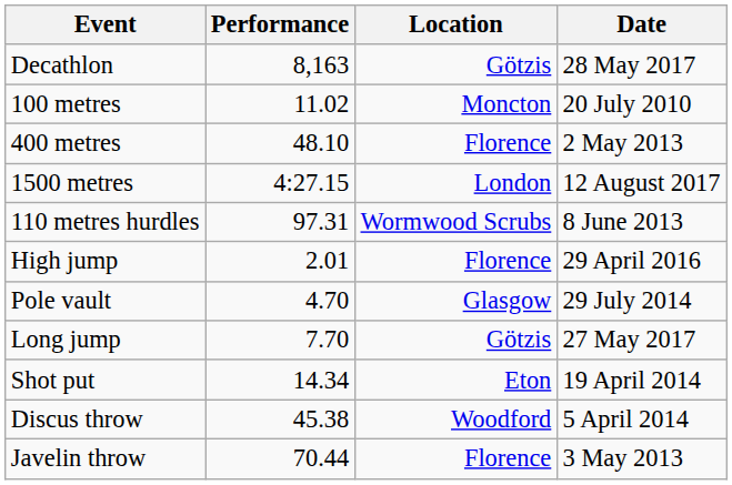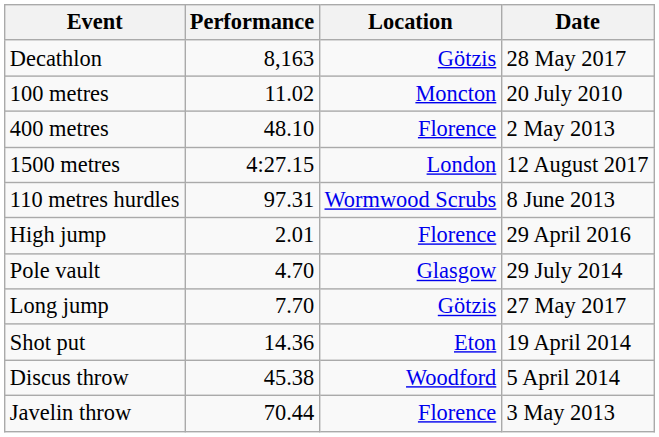 <table class="wikitable">
 <tr>
 <th>Event</th>
 <th>Performance</th>
 <th>Location</th>
 <th>Date</th>
 </tr>
 <tr>
 <td>Decathlon</td>
 <td align=right>8,163</td>
 <td align=right><a href='#'>Götzis</a></td>
 <td>28 May 2017</td>
 </tr>
 <tr>
 <td>100 metres</td>
 <td align=right>11.02</td>
 <td align=right><a href='#'>Moncton</a></td>
 <td>20 July 2010</td>
 </tr>
 <tr>
 <td>400 metres</td>
 <td align=right>48.10</td>
 <td align=right><a href='#'>Florence</a></td>
 <td>2 May 2013</td>
 </tr>
 <tr>
 <td>1500 metres</td>
 <td align=right>4:27.15</td>
 <td align=right><a href='#'>London</a></td>
 <td>12 August 2017</td>
 </tr>
 <tr>
 <td>110 metres hurdles</td>
 <td align=right>97.31</td>
 <td align=right><a href='#'>Wormwood Scrubs</a></td>
 <td>8 June 2013</td>
 </tr>
 <tr>
 <td>High jump</td>
 <td align=right>2.01</td>
 <td align=right><a href='#'>Florence</a></td>
 <td>29 April 2016</td>
 </tr>
 <tr>
 <td>Pole vault</td>
 <td align=right>4.70</td>
 <td align=right><a href='#'>Glasgow</a></td>
 <td>29 July 2014</td>
 </tr>
 <tr>
 <td>Long jump</td>
 <td align=right>7.70</td>
 <td align=right><a href='#'>Götzis</a></td>
 <td>27 May 2017</td>
 </tr>
 <tr>
 <td>Shot put</td>
-<td align=right>14.34</td>
+<td align=right>14.36</td>
 <td align=right><a href='#'>Eton</a></td>
 <td>19 April 2014</td>
 </tr>
 <tr>
 <td>Discus throw</td>
 <td align=right>45.38</td>
 <td align=right><a href='#'>Woodford</a></td>
 <td>5 April 2014</td>
 </tr>
 <tr>
 <td>Javelin throw</td>
 <td align=right>70.44</td>
 <td align=right><a href='#'>Florence</a></td>
 <td>3 May 2013</td>
 </tr>
 </table>
